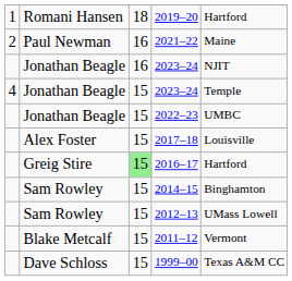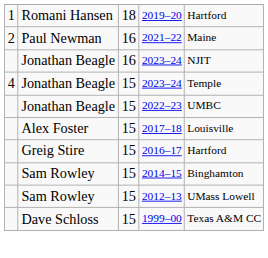 <table class="wikitable">
 <tr>
 </tr>
 <tr>
 <td>1</td>
 <td>Romani Hansen</td>
 <td>18</td>
 <td style="font-size:80%;"><a href='#'>2019–20</a></td>
 <td style="font-size:80%;">Hartford</td>
 </tr>
 <tr>
 <td>2</td>
 <td>Paul Newman</td>
 <td>16</td>
 <td style="font-size:80%;"><a href='#'>2021–22</a></td>
 <td style="font-size:80%;">Maine</td>
 </tr>
 <tr>
 <td></td>
 <td>Jonathan Beagle</td>
 <td>16</td>
 <td style="font-size:80%;"><a href='#'>2023–24</a></td>
 <td style="font-size:80%;">NJIT</td>
 </tr>
 <tr>
 <td>4</td>
 <td>Jonathan Beagle</td>
 <td>15</td>
 <td style="font-size:80%;"><a href='#'>2023–24</a></td>
 <td style="font-size:80%;">Temple</td>
 </tr>
 <tr>
 <td></td>
 <td>Jonathan Beagle</td>
 <td>15</td>
 <td style="font-size:80%;"><a href='#'>2022–23</a></td>
 <td style="font-size:80%;">UMBC</td>
 </tr>
 <tr>
 <td></td>
 <td>Alex Foster</td>
 <td>15</td>
 <td style="font-size:80%;"><a href='#'>2017–18</a></td>
 <td style="font-size:80%;">Louisville</td>
 </tr>
 <tr>
 <td></td>
 <td>Greig Stire</td>
-<td style="background: lightgreen;">15</td>
+<td>15</td>
 <td style="font-size:80%;"><a href='#'>2016–17</a></td>
 <td style="font-size:80%;">Hartford</td>
 </tr>
 <tr>
 <td></td>
 <td>Sam Rowley</td>
 <td>15</td>
 <td style="font-size:80%;"><a href='#'>2014–15</a></td>
 <td style="font-size:80%;">Binghamton</td>
 </tr>
 <tr>
 <td></td>
 <td>Sam Rowley</td>
 <td>15</td>
 <td style="font-size:80%;"><a href='#'>2012–13</a></td>
 <td style="font-size:80%;">UMass Lowell</td>
 </tr>
 <tr>
 <td></td>
-<td>Blake Metcalf</td>
-<td>15</td>
-<td style="font-size:80%;"><a href='#'>2011–12</a></td>
-<td style="font-size:80%;">Vermont</td>
-</tr>
-<tr>
-<td></td>
 <td>Dave Schloss</td>
 <td>15</td>
 <td style="font-size:80%;"><a href='#'>1999–00</a></td>
 <td style="font-size:80%;">Texas A&M CC</td>
 </tr>
 </table>
